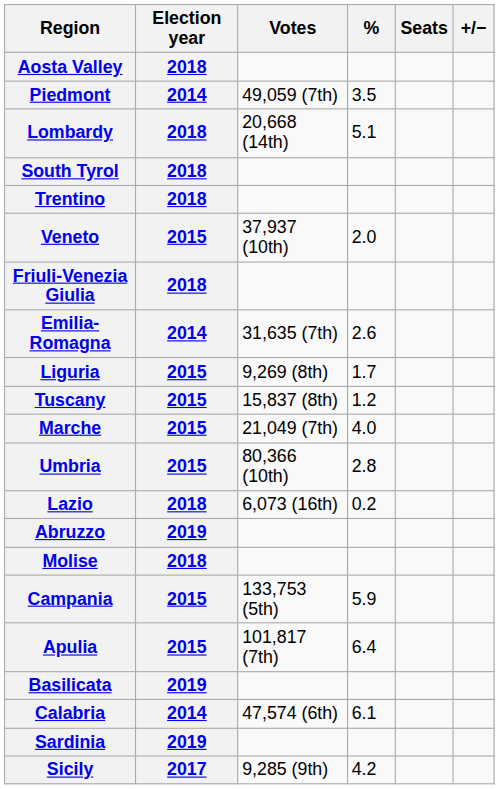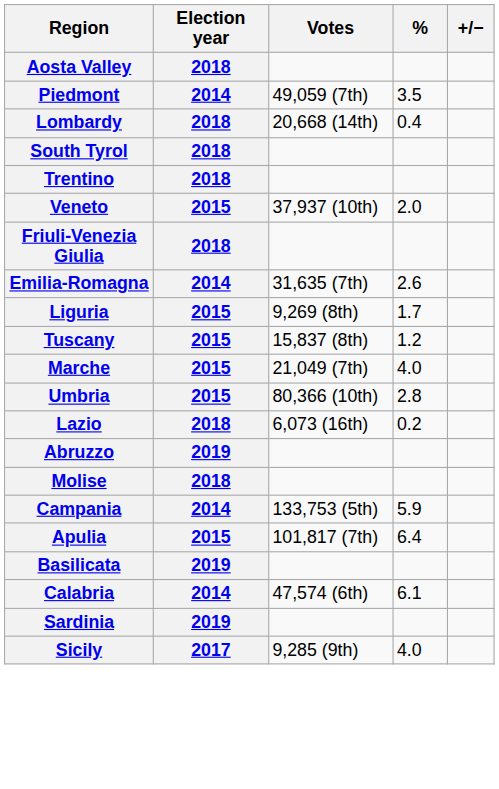 <table class="wikitable" style="width:50%; border:1px #aaf solid;">
 <tr>
 <th style="width:19%;">Region</th>
 <th style="width:13%;">Election year</th>
 <th style="width:16%;">Votes</th>
 <th width=7%>%</th>
-<th width=1%>Seats</th>
 <th width=6%>+/−</th>
 </tr>
 <tr>
 <th><a href='#'>Aosta Valley</a></th>
 <th><a href='#'>2018</a></th>
-<td></td>
 <td></td>
 <td></td>
 <td></td>
 </tr>
 <tr>
 <th><a href='#'>Piedmont</a></th>
 <th><a href='#'>2014</a></th>
 <td>49,059 (7th)</td>
 <td>3.5</td>
 <td></td>
-<td></td>
 </tr>
 <tr>
 <th><a href='#'>Lombardy</a></th>
 <th><a href='#'>2018</a></th>
 <td>20,668 (14th)</td>
-<td>5.1</td>
-<td></td>
+<td>0.4</td>
 <td></td>
 </tr>
 <tr>
 <th><a href='#'>South Tyrol</a></th>
 <th><a href='#'>2018</a></th>
-<td></td>
 <td></td>
 <td></td>
 <td></td>
 </tr>
 <tr>
 <th><a href='#'>Trentino</a></th>
 <th><a href='#'>2018</a></th>
 <td></td>
 <td></td>
 <td></td>
-<td></td>
 </tr>
 <tr>
 <th><a href='#'>Veneto</a></th>
 <th><a href='#'>2015</a></th>
 <td>37,937 (10th)</td>
 <td>2.0</td>
 <td></td>
-<td></td>
 </tr>
 <tr>
 <th><a href='#'>Friuli-Venezia Giulia</a></th>
 <th><a href='#'>2018</a></th>
-<td></td>
 <td></td>
 <td></td>
 <td></td>
 </tr>
 <tr>
 <th><a href='#'>Emilia-Romagna</a></th>
 <th><a href='#'>2014</a></th>
 <td>31,635 (7th)</td>
 <td>2.6</td>
 <td></td>
-<td></td>
 </tr>
 <tr>
 <th><a href='#'>Liguria</a></th>
 <th><a href='#'>2015</a></th>
 <td>9,269 (8th)</td>
 <td>1.7</td>
-<td></td>
 <td></td>
 </tr>
 <tr>
 <th><a href='#'>Tuscany</a></th>
 <th><a href='#'>2015</a></th>
 <td>15,837 (8th)</td>
 <td>1.2</td>
 <td></td>
-<td></td>
 </tr>
 <tr>
 <th><a href='#'>Marche</a></th>
 <th><a href='#'>2015</a></th>
 <td>21,049 (7th)</td>
 <td>4.0</td>
-<td></td>
 <td></td>
 </tr>
 <tr>
 <th><a href='#'>Umbria</a></th>
 <th><a href='#'>2015</a></th>
 <td>80,366 (10th)</td>
 <td>2.8</td>
 <td></td>
-<td></td>
 </tr>
 <tr>
 <th><a href='#'>Lazio</a></th>
 <th><a href='#'>2018</a></th>
 <td>6,073	(16th)</td>
 <td>0.2</td>
 <td></td>
-<td></td>
 </tr>
 <tr>
 <th><a href='#'>Abruzzo</a></th>
 <th><a href='#'>2019</a></th>
-<td></td>
 <td></td>
 <td></td>
 <td></td>
 </tr>
 <tr>
 <th><a href='#'>Molise</a></th>
 <th><a href='#'>2018</a></th>
 <td></td>
 <td></td>
 <td></td>
-<td></td>
 </tr>
 <tr>
 <th><a href='#'>Campania</a></th>
-<th><a href='#'>2015</a></th>
+<th><a href='#'>2014</a></th>
 <td>133,753 (5th)</td>
 <td>5.9</td>
-<td></td>
 <td></td>
 </tr>
 <tr>
 <th><a href='#'>Apulia</a></th>
 <th><a href='#'>2015</a></th>
 <td>101,817 (7th)</td>
 <td>6.4</td>
 <td></td>
-<td></td>
 </tr>
 <tr>
 <th><a href='#'>Basilicata</a></th>
 <th><a href='#'>2019</a></th>
-<td></td>
 <td></td>
 <td></td>
 <td></td>
 </tr>
 <tr>
 <th><a href='#'>Calabria</a></th>
 <th><a href='#'>2014</a></th>
 <td>47,574 (6th)</td>
 <td>6.1</td>
 <td></td>
-<td></td>
 </tr>
 <tr>
 <th><a href='#'>Sardinia</a></th>
 <th><a href='#'>2019</a></th>
-<td></td>
 <td></td>
 <td></td>
 <td></td>
 </tr>
 <tr>
 <th><a href='#'>Sicily</a></th>
 <th><a href='#'>2017</a></th>
 <td>9,285 (9th)</td>
-<td>4.2</td>
-<td></td>
+<td>4.0</td>
 <td></td>
 </tr>
 </table>
